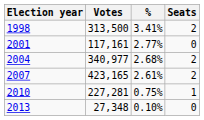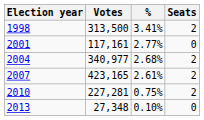 <table class=wikitable style="text-align:right">
 <tr>
 <th>Election year</th>
 <th>Votes</th>
 <th>%</th>
 <th>Seats</th>
 </tr>
 <tr>
 <td align=left><a href='#'>1998</a></td>
 <td>313,500</td>
 <td>3.41%</td>
 <td>2</td>
 </tr>
 <tr>
 <td align=left><a href='#'>2001</a></td>
 <td>117,161</td>
 <td>2.77%</td>
 <td>0</td>
 </tr>
 <tr>
 <td align=left><a href='#'>2004</a></td>
 <td>340,977</td>
 <td>2.68%</td>
 <td>2</td>
 </tr>
 <tr>
 <td align=left><a href='#'>2007</a></td>
 <td>423,165</td>
 <td>2.61%</td>
 <td>2</td>
 </tr>
 <tr>
 <td align=left><a href='#'>2010</a></td>
 <td>227,281</td>
 <td>0.75%</td>
-<td>1</td>
+<td>2</td>
 </tr>
 <tr>
 <td align=left><a href='#'>2013</a></td>
 <td>27,348</td>
 <td>0.10%</td>
 <td>0</td>
 </tr>
 </table>
